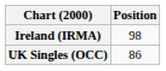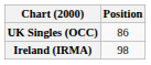 <table class="wikitable plainrowheaders" style="text-align:center">
 <tr>
 <th>Chart (2000)</th>
 <th>Position</th>
 </tr>
 <tr>
+<th scope="row">UK Singles (OCC)</th>
+<td>86</td>
+</tr>
+<tr>
 <th scope="row">Ireland (IRMA)</th>
 <td>98</td>
 </tr>
-<tr>
-<th scope="row">UK Singles (OCC)</th>
-<td>86</td>
-</tr>
 </table>
